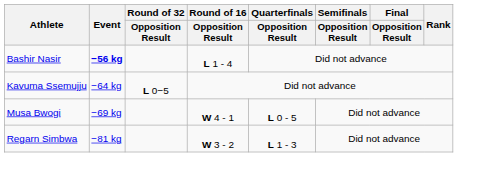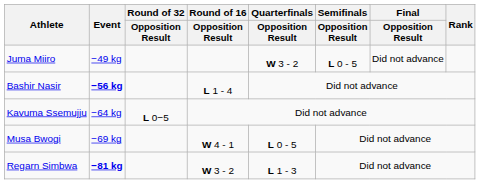 <table class="wikitable" style="font-size:90%;">
 <tr>
 <th rowspan=2>Athlete</th>
 <th rowspan=2>Event</th>
 <th>Round of 32</th>
 <th>Round of 16</th>
 <th>Quarterfinals</th>
 <th>Semifinals</th>
 <th>Final</th>
 <th rowspan=2>Rank</th>
 </tr>
 <tr style="font-size:95%">
 <th>Opposition<br>Result</th>
 <th>Opposition<br>Result</th>
 <th>Opposition<br>Result</th>
 <th>Opposition<br>Result</th>
 <th>Opposition<br>Result</th>
+</tr>
+<tr align=center>
+<td align=left><a href='#'>Juma Miiro</a></td>
+<td align=left><a href='#'>−49 kg</a></td>
+<td></td>
+<td></td>
+<td><br><strong>W</strong> 3 - 2</td>
+<td><br><strong>L</strong> 0 - 5</td>
+<td>Did not advance</td>
+<td></td>
 </tr>
 <tr align=center>
 <td align=left><a href='#'>Bashir Nasir</a></td>
 <td align=left><strong><a href='#'>−56 kg</a></strong></td>
 <td></td>
 <td><br><strong>L</strong> 1 - 4</td>
 <td colspan=4>Did not advance</td>
 </tr>
 <tr align=center>
 <td align=left><a href='#'>Kavuma Ssemujju</a></td>
 <td align=left><a href='#'>−64 kg</a></td>
 <td><br> <strong>L</strong> 0−5</td>
 <td colspan=5>Did not advance</td>
 </tr>
 <tr align=center>
 <td align=left><a href='#'>Musa Bwogi</a></td>
 <td align=left><a href='#'>−69 kg</a></td>
 <td></td>
 <td><br><strong>W</strong> 4 - 1</td>
 <td><br><strong>L</strong> 0 - 5</td>
 <td colspan=3>Did not advance</td>
 </tr>
 <tr align=center>
 <td align=left><a href='#'>Regarn Simbwa</a></td>
-<td align=left><a href='#'>−81 kg</a></td>
+<td align=left><strong><a href='#'>−81 kg</a></strong></td>
 <td></td>
 <td><br><strong>W</strong> 3 - 2</td>
 <td><br><strong>L</strong> 1 - 3</td>
 <td colspan=3>Did not advance</td>
 </tr>
 </table>
